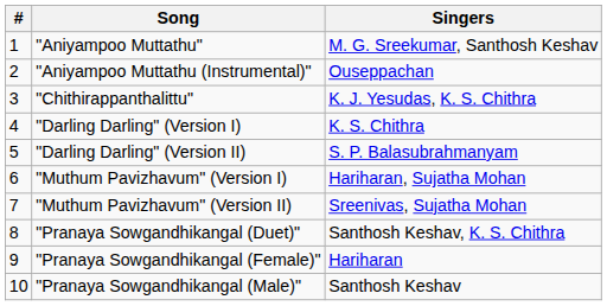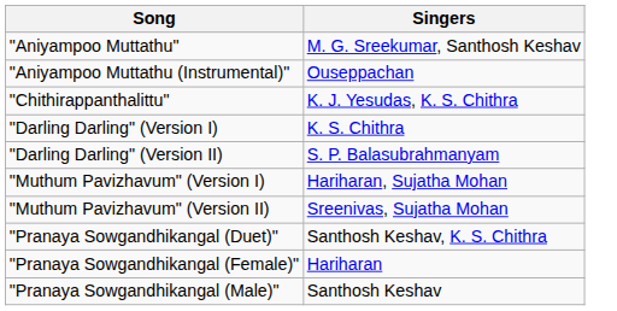 <table class="wikitable">
 <tr>
-<th>#</th>
 <th>Song</th>
 <th>Singers</th>
 </tr>
 <tr>
-<td>1</td>
 <td>"Aniyampoo Muttathu"</td>
 <td><a href='#'>M. G. Sreekumar</a>, Santhosh Keshav</td>
 </tr>
 <tr>
-<td>2</td>
 <td>"Aniyampoo Muttathu (Instrumental)"</td>
 <td><a href='#'>Ouseppachan</a></td>
 </tr>
 <tr>
-<td>3</td>
 <td>"Chithirappanthalittu"</td>
 <td><a href='#'>K. J. Yesudas</a>, <a href='#'>K. S. Chithra</a></td>
 </tr>
 <tr>
-<td>4</td>
 <td>"Darling Darling" (Version I)</td>
 <td><a href='#'>K. S. Chithra</a></td>
 </tr>
 <tr>
-<td>5</td>
 <td>"Darling Darling" (Version II)</td>
 <td><a href='#'>S. P. Balasubrahmanyam</a></td>
 </tr>
 <tr>
-<td>6</td>
 <td>"Muthum Pavizhavum" (Version I)</td>
 <td><a href='#'>Hariharan</a>, <a href='#'>Sujatha Mohan</a></td>
 </tr>
 <tr>
-<td>7</td>
 <td>"Muthum Pavizhavum" (Version II)</td>
 <td><a href='#'>Sreenivas</a>, <a href='#'>Sujatha Mohan</a></td>
 </tr>
 <tr>
-<td>8</td>
 <td>"Pranaya Sowgandhikangal (Duet)"</td>
 <td>Santhosh Keshav, <a href='#'>K. S. Chithra</a></td>
 </tr>
 <tr>
-<td>9</td>
 <td>"Pranaya Sowgandhikangal (Female)"</td>
 <td><a href='#'>Hariharan</a></td>
 </tr>
 <tr>
-<td>10</td>
 <td>"Pranaya Sowgandhikangal (Male)"</td>
 <td>Santhosh Keshav</td>
 </tr>
 </table>
